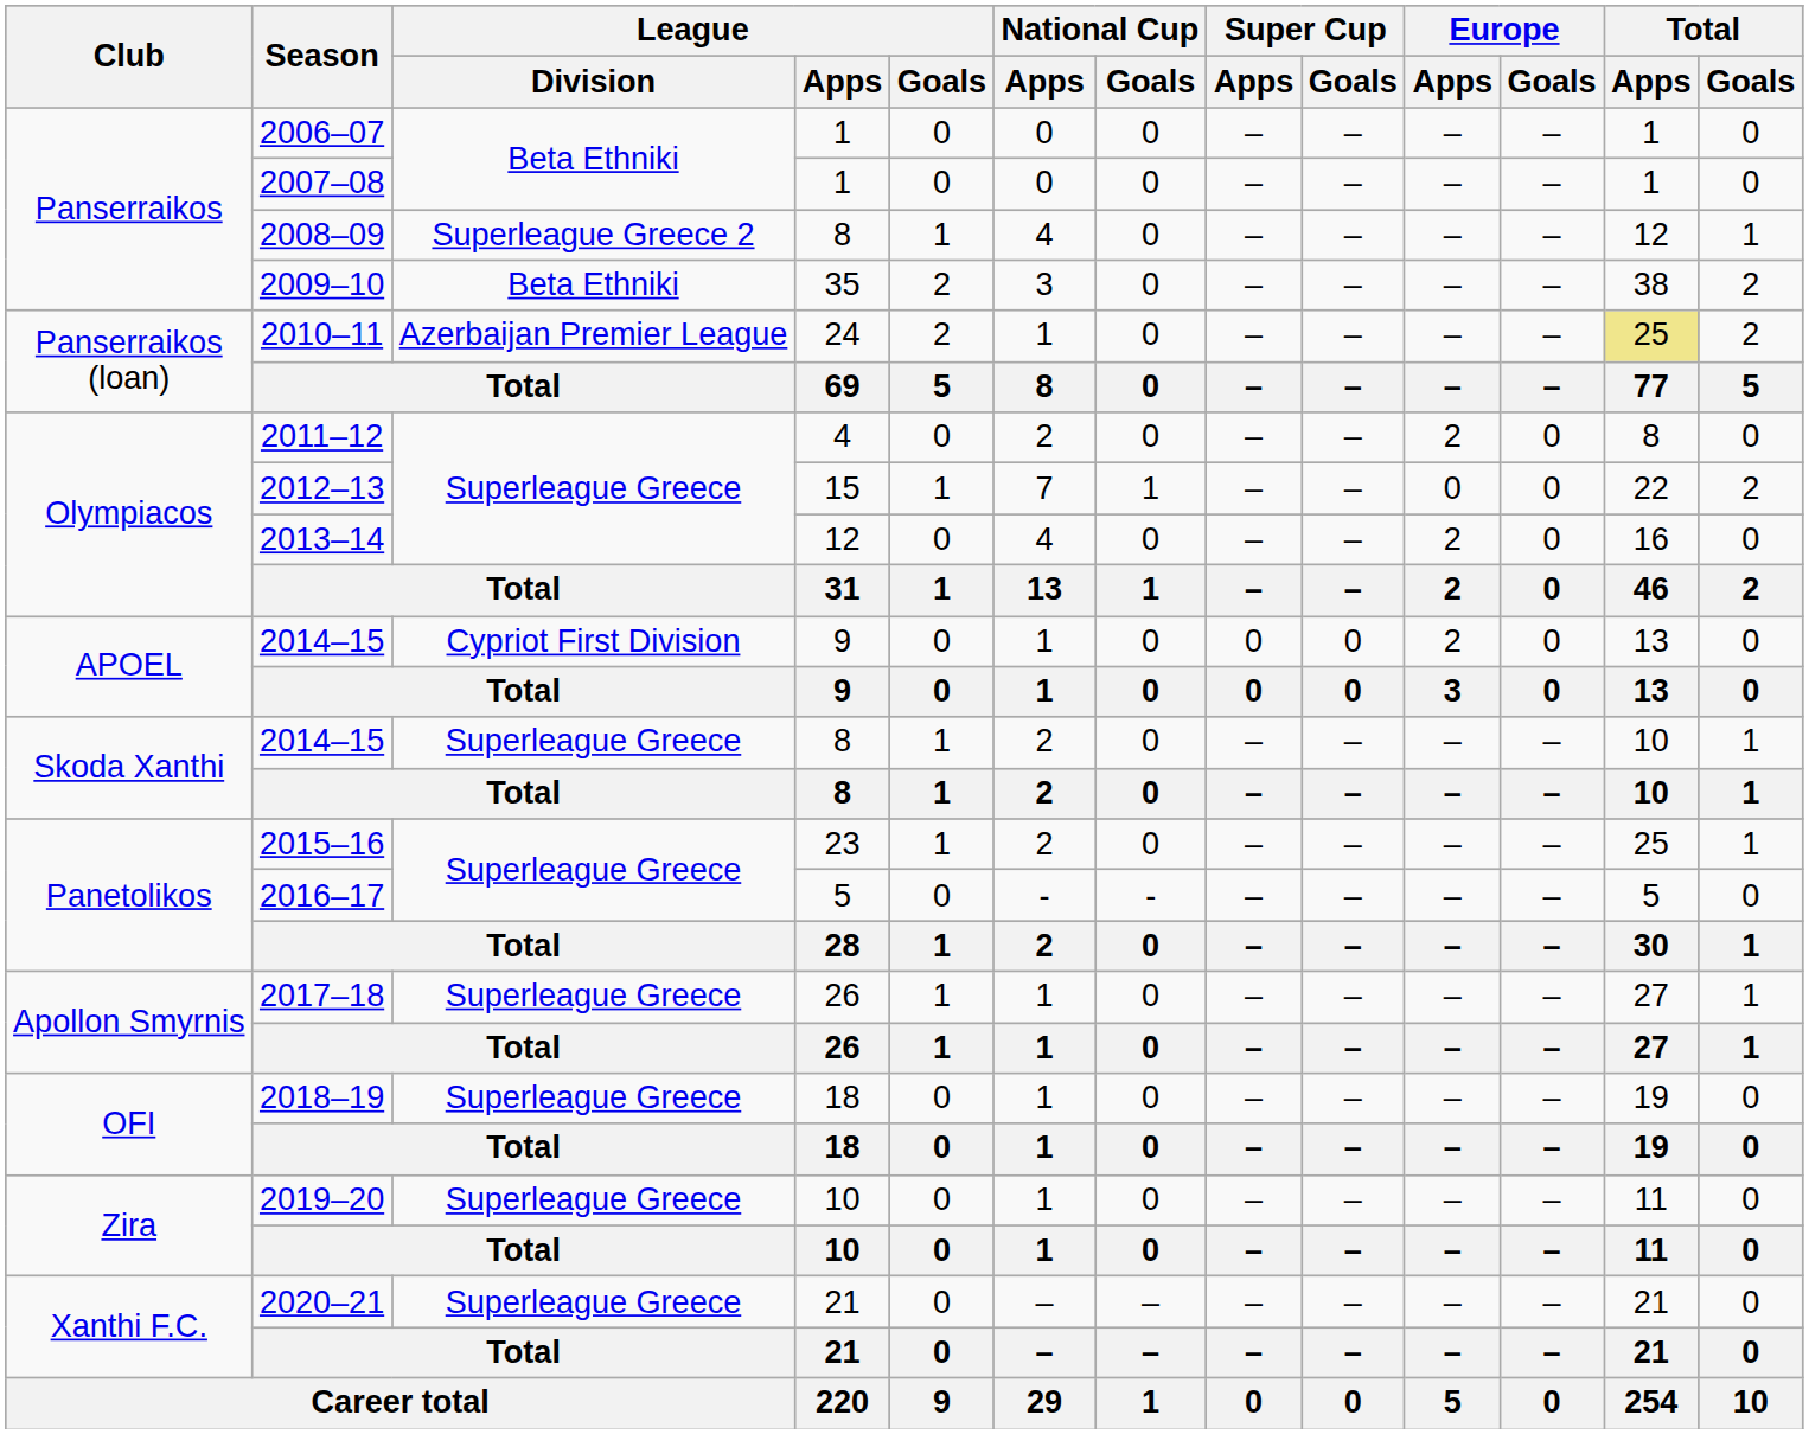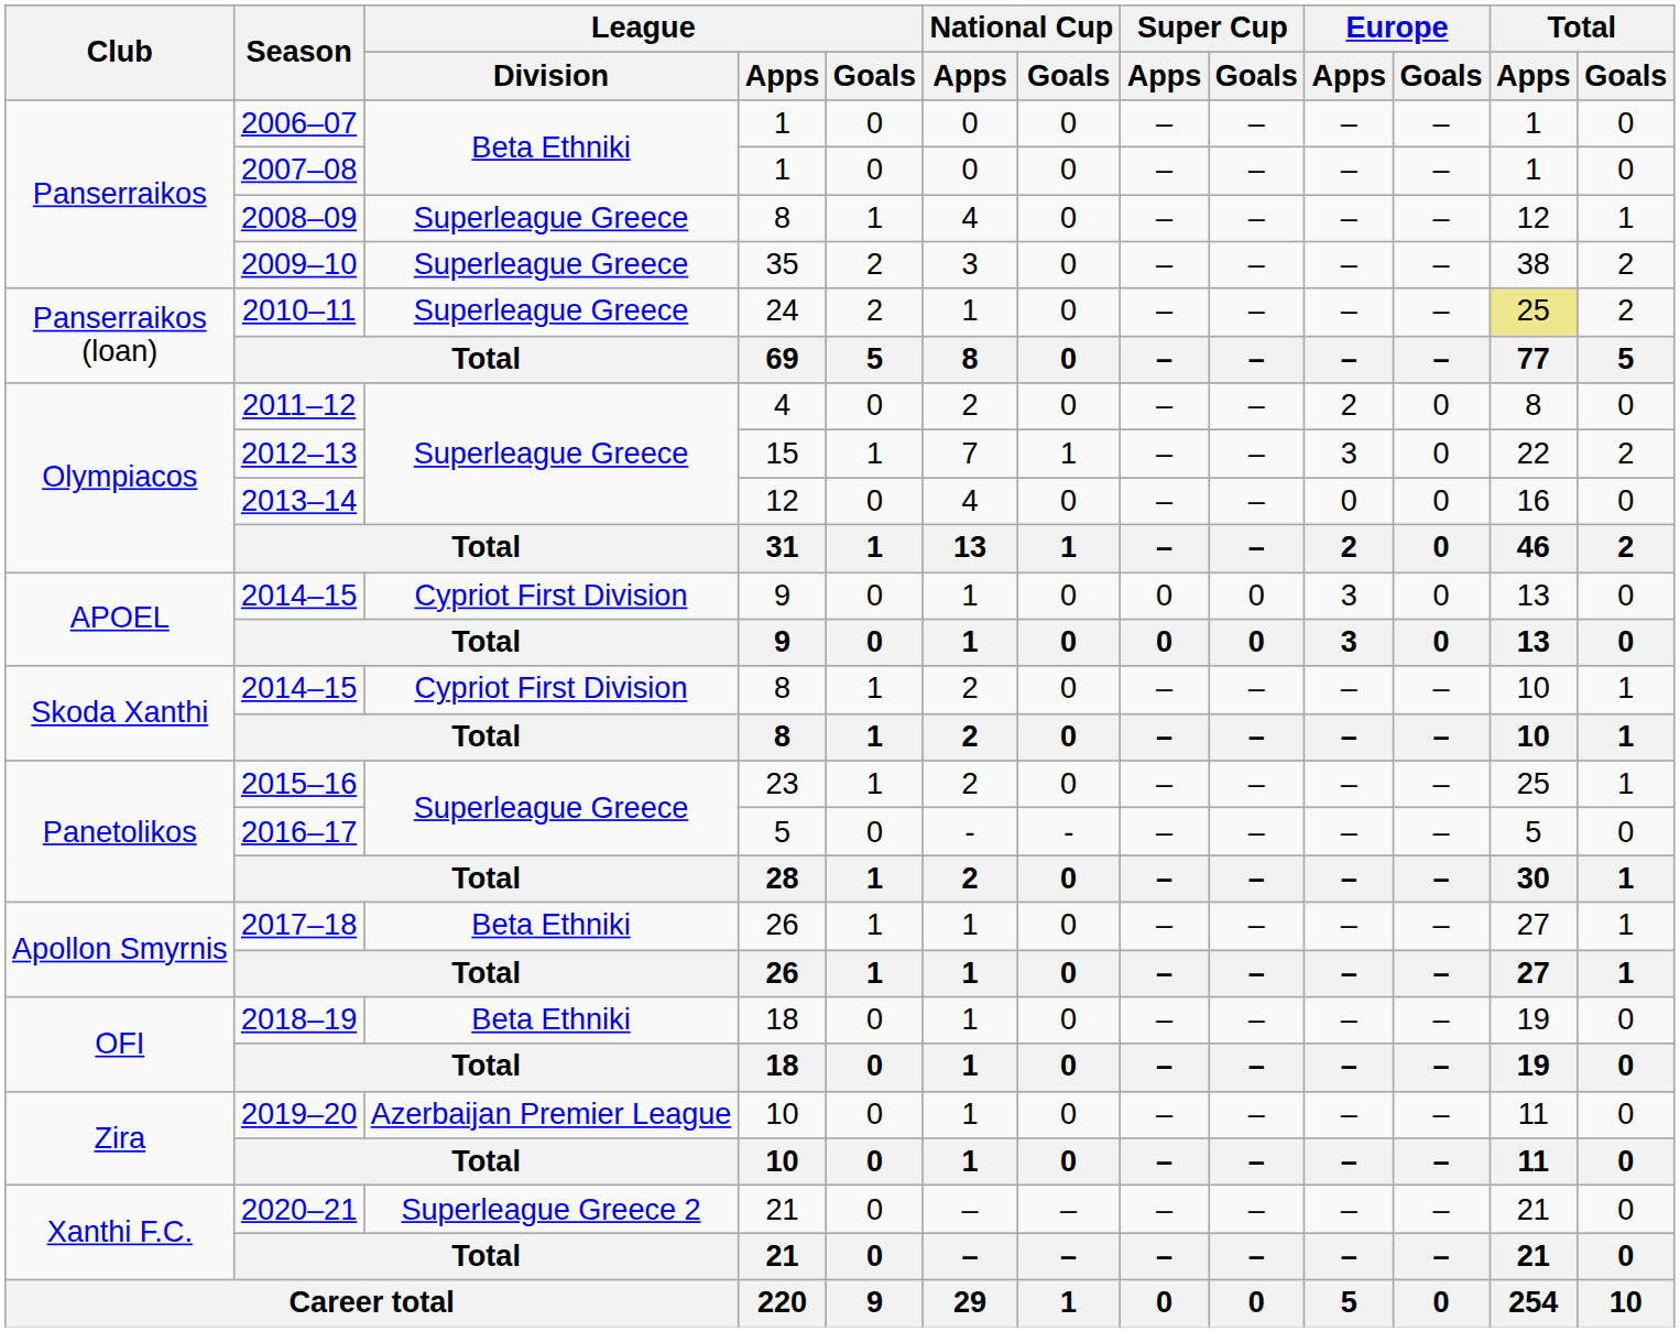 <table class="wikitable" style="text-align:center">
 <tr>
 <th rowspan=2>Club</th>
 <th rowspan=2>Season</th>
 <th colspan=3>League</th>
 <th colspan=2>National Cup</th>
 <th colspan=2>Super Cup</th>
 <th colspan=2><a href='#'>Europe</a></th>
 <th colspan=2>Total</th>
 </tr>
 <tr>
 <th>Division</th>
 <th>Apps</th>
 <th>Goals</th>
 <th>Apps</th>
 <th>Goals</th>
 <th>Apps</th>
 <th>Goals</th>
 <th>Apps</th>
 <th>Goals</th>
 <th>Apps</th>
 <th>Goals</th>
 </tr>
 <tr>
 <td rowspan="4"><a href='#'>Panserraikos</a></td>
 <td><a href='#'>2006–07</a></td>
 <td rowspan="2"><a href='#'>Beta Ethniki</a></td>
 <td>1</td>
 <td>0</td>
 <td>0</td>
 <td>0</td>
 <td>–</td>
 <td>–</td>
 <td>–</td>
 <td>–</td>
 <td>1</td>
 <td>0</td>
 </tr>
 <tr>
 <td><a href='#'>2007–08</a></td>
 <td>1</td>
 <td>0</td>
 <td>0</td>
 <td>0</td>
 <td>–</td>
 <td>–</td>
 <td>–</td>
 <td>–</td>
 <td>1</td>
 <td>0</td>
 </tr>
 <tr>
 <td><a href='#'>2008–09</a></td>
-<td><a href='#'>Superleague Greece 2</a></td>
+<td><a href='#'>Superleague Greece</a></td>
 <td>8</td>
 <td>1</td>
 <td>4</td>
 <td>0</td>
 <td>–</td>
 <td>–</td>
 <td>–</td>
 <td>–</td>
 <td>12</td>
 <td>1</td>
 </tr>
 <tr>
 <td><a href='#'>2009–10</a></td>
-<td><a href='#'>Beta Ethniki</a></td>
+<td><a href='#'>Superleague Greece</a></td>
 <td>35</td>
 <td>2</td>
 <td>3</td>
 <td>0</td>
 <td>–</td>
 <td>–</td>
 <td>–</td>
 <td>–</td>
 <td>38</td>
 <td>2</td>
 </tr>
 <tr>
 <td rowspan="2"><a href='#'>Panserraikos</a><br>(loan)</td>
 <td><a href='#'>2010–11</a></td>
-<td><a href='#'>Azerbaijan Premier League</a></td>
+<td><a href='#'>Superleague Greece</a></td>
 <td>24</td>
 <td>2</td>
 <td>1</td>
 <td>0</td>
 <td>–</td>
 <td>–</td>
 <td>–</td>
 <td>–</td>
 <td style="background: khaki;">25</td>
 <td>2</td>
 </tr>
 <tr>
 <th colspan="2">Total</th>
 <th>69</th>
 <th>5</th>
 <th>8</th>
 <th>0</th>
 <th>–</th>
 <th>–</th>
 <th>–</th>
 <th>–</th>
 <th>77</th>
 <th>5</th>
 </tr>
 <tr>
 <td rowspan="4"><a href='#'>Olympiacos</a></td>
 <td><a href='#'>2011–12</a></td>
 <td rowspan="3"><a href='#'>Superleague Greece</a></td>
 <td>4</td>
 <td>0</td>
 <td>2</td>
 <td>0</td>
 <td>–</td>
 <td>–</td>
 <td>2</td>
 <td>0</td>
 <td>8</td>
 <td>0</td>
 </tr>
 <tr>
 <td><a href='#'>2012–13</a></td>
 <td>15</td>
 <td>1</td>
 <td>7</td>
 <td>1</td>
 <td>–</td>
 <td>–</td>
-<td>0</td>
+<td>3</td>
 <td>0</td>
 <td>22</td>
 <td>2</td>
 </tr>
 <tr>
 <td><a href='#'>2013–14</a></td>
 <td>12</td>
 <td>0</td>
 <td>4</td>
 <td>0</td>
 <td>–</td>
 <td>–</td>
-<td>2</td>
+<td>0</td>
 <td>0</td>
 <td>16</td>
 <td>0</td>
 </tr>
 <tr>
 <th colspan="2">Total</th>
 <th>31</th>
 <th>1</th>
 <th>13</th>
 <th>1</th>
 <th>–</th>
 <th>–</th>
 <th>2</th>
 <th>0</th>
 <th>46</th>
 <th>2</th>
 </tr>
 <tr>
 <td rowspan="2"><a href='#'>APOEL</a></td>
 <td><a href='#'>2014–15</a></td>
 <td><a href='#'>Cypriot First Division</a></td>
 <td>9</td>
 <td>0</td>
 <td>1</td>
 <td>0</td>
 <td>0</td>
 <td>0</td>
-<td>2</td>
+<td>3</td>
 <td>0</td>
 <td>13</td>
 <td>0</td>
 </tr>
 <tr>
 <th colspan="2">Total</th>
 <th>9</th>
 <th>0</th>
 <th>1</th>
 <th>0</th>
 <th>0</th>
 <th>0</th>
 <th>3</th>
 <th>0</th>
 <th>13</th>
 <th>0</th>
 </tr>
 <tr>
 <td rowspan="2"><a href='#'>Skoda Xanthi</a></td>
 <td><a href='#'>2014–15</a></td>
-<td><a href='#'>Superleague Greece</a></td>
+<td><a href='#'>Cypriot First Division</a></td>
 <td>8</td>
 <td>1</td>
 <td>2</td>
 <td>0</td>
 <td>–</td>
 <td>–</td>
 <td>–</td>
 <td>–</td>
 <td>10</td>
 <td>1</td>
 </tr>
 <tr>
 <th colspan="2">Total</th>
 <th>8</th>
 <th>1</th>
 <th>2</th>
 <th>0</th>
 <th>–</th>
 <th>–</th>
 <th>–</th>
 <th>–</th>
 <th>10</th>
 <th>1</th>
 </tr>
 <tr>
 <td rowspan="3"><a href='#'>Panetolikos</a></td>
 <td><a href='#'>2015–16</a></td>
 <td rowspan="2"><a href='#'>Superleague Greece</a></td>
 <td>23</td>
 <td>1</td>
 <td>2</td>
 <td>0</td>
 <td>–</td>
 <td>–</td>
 <td>–</td>
 <td>–</td>
 <td>25</td>
 <td>1</td>
 </tr>
 <tr>
 <td><a href='#'>2016–17</a></td>
 <td>5</td>
 <td>0</td>
 <td>-</td>
 <td>-</td>
 <td>–</td>
 <td>–</td>
 <td>–</td>
 <td>–</td>
 <td>5</td>
 <td>0</td>
 </tr>
 <tr>
 <th colspan="2">Total</th>
 <th>28</th>
 <th>1</th>
 <th>2</th>
 <th>0</th>
 <th>–</th>
 <th>–</th>
 <th>–</th>
 <th>–</th>
 <th>30</th>
 <th>1</th>
 </tr>
 <tr>
 <td rowspan="2"><a href='#'>Apollon Smyrnis</a></td>
 <td><a href='#'>2017–18</a></td>
-<td><a href='#'>Superleague Greece</a></td>
+<td><a href='#'>Beta Ethniki</a></td>
 <td>26</td>
 <td>1</td>
 <td>1</td>
 <td>0</td>
 <td>–</td>
 <td>–</td>
 <td>–</td>
 <td>–</td>
 <td>27</td>
 <td>1</td>
 </tr>
 <tr>
 <th colspan="2">Total</th>
 <th>26</th>
 <th>1</th>
 <th>1</th>
 <th>0</th>
 <th>–</th>
 <th>–</th>
 <th>–</th>
 <th>–</th>
 <th>27</th>
 <th>1</th>
 </tr>
 <tr>
 <td rowspan="2"><a href='#'>OFI</a></td>
 <td><a href='#'>2018–19</a></td>
-<td><a href='#'>Superleague Greece</a></td>
+<td><a href='#'>Beta Ethniki</a></td>
 <td>18</td>
 <td>0</td>
 <td>1</td>
 <td>0</td>
 <td>–</td>
 <td>–</td>
 <td>–</td>
 <td>–</td>
 <td>19</td>
 <td>0</td>
 </tr>
 <tr>
 <th colspan="2">Total</th>
 <th>18</th>
 <th>0</th>
 <th>1</th>
 <th>0</th>
 <th>–</th>
 <th>–</th>
 <th>–</th>
 <th>–</th>
 <th>19</th>
 <th>0</th>
 </tr>
 <tr>
 <td rowspan="2"><a href='#'>Zira</a></td>
 <td><a href='#'>2019–20</a></td>
-<td><a href='#'>Superleague Greece</a></td>
+<td><a href='#'>Azerbaijan Premier League</a></td>
 <td>10</td>
 <td>0</td>
 <td>1</td>
 <td>0</td>
 <td>–</td>
 <td>–</td>
 <td>–</td>
 <td>–</td>
 <td>11</td>
 <td>0</td>
 </tr>
 <tr>
 <th colspan="2">Total</th>
 <th>10</th>
 <th>0</th>
 <th>1</th>
 <th>0</th>
 <th>–</th>
 <th>–</th>
 <th>–</th>
 <th>–</th>
 <th>11</th>
 <th>0</th>
 </tr>
 <tr>
 <td rowspan="2"><a href='#'>Xanthi F.C.</a></td>
 <td><a href='#'>2020–21</a></td>
-<td><a href='#'>Superleague Greece</a></td>
+<td><a href='#'>Superleague Greece 2</a></td>
 <td>21</td>
 <td>0</td>
 <td>–</td>
 <td>–</td>
 <td>–</td>
 <td>–</td>
 <td>–</td>
 <td>–</td>
 <td>21</td>
 <td>0</td>
 </tr>
 <tr>
 <th colspan="2">Total</th>
 <th>21</th>
 <th>0</th>
 <th>–</th>
 <th>–</th>
 <th>–</th>
 <th>–</th>
 <th>–</th>
 <th>–</th>
 <th>21</th>
 <th>0</th>
 </tr>
 <tr>
 <th colspan=3>Career total</th>
 <th>220</th>
 <th>9</th>
 <th>29</th>
 <th>1</th>
 <th>0</th>
 <th>0</th>
 <th>5</th>
 <th>0</th>
 <th>254</th>
 <th>10</th>
 </tr>
 </table>
